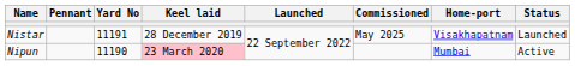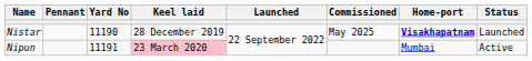 <table class="wikitable">
 <tr>
 <th>Name</th>
 <th>Pennant</th>
 <th>Yard No</th>
 <th>Keel laid</th>
 <th>Launched</th>
 <th>Commissioned</th>
 <th>Home-port</th>
 <th>Status</th>
 </tr>
 <tr>
 <th colspan="8"></th>
 </tr>
 <tr>
 <td><em>Nistar</em></td>
 <td></td>
-<td>11191</td>
+<td>11190</td>
 <td>28 December 2019</td>
 <td rowspan='2'>22 September 2022</td>
 <td>May 2025 <em></em></td>
-<td><a href='#'>Visakhapatnam</a></td>
+<td><strong><a href='#'>Visakhapatnam</a></strong></td>
 <td>Launched</td>
 </tr>
 <tr>
 <td><em>Nipun</em></td>
 <td></td>
-<td>11190</td>
+<td>11191</td>
 <td style="background: pink;">23 March 2020</td>
 <td></td>
 <td><a href='#'>Mumbai</a></td>
 <td>Active</td>
 </tr>
 </table>
